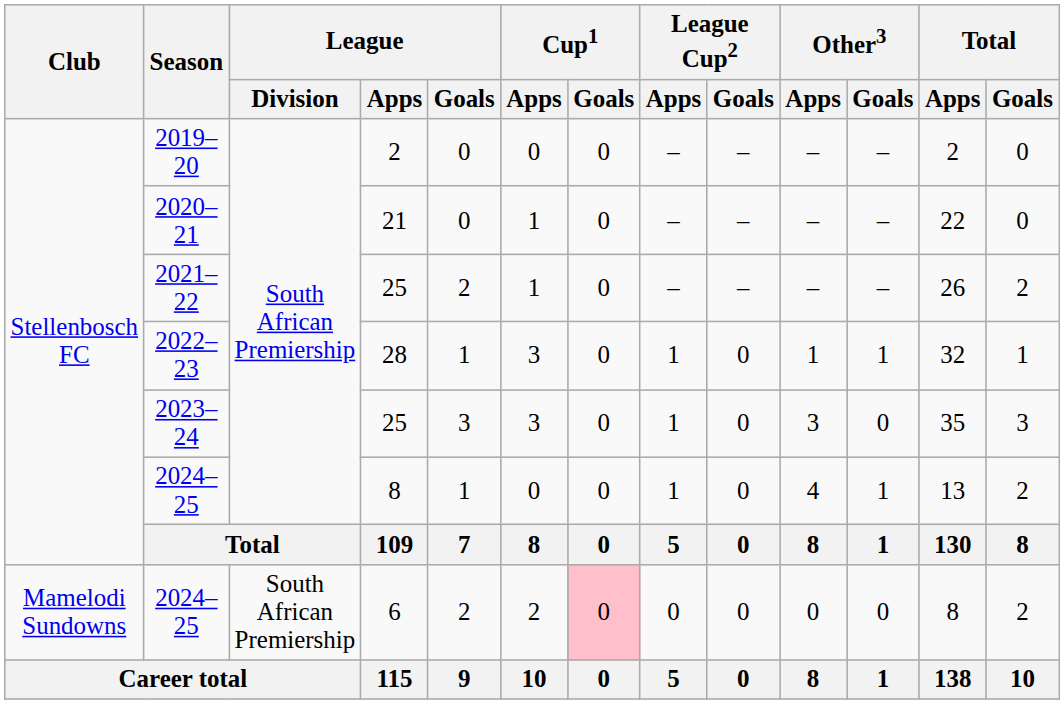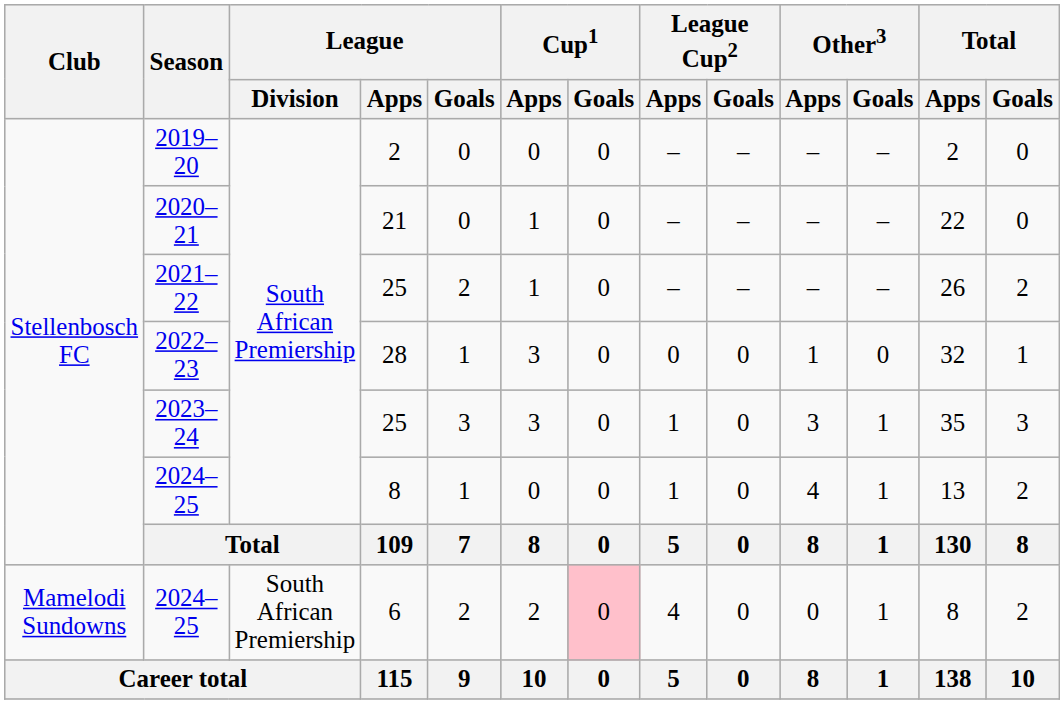 <table class="wikitable" style="text-align: center;">
 <tr>
 <th rowspan=2>Club</th>
 <th rowspan=2>Season</th>
 <th colspan=3>League</th>
 <th colspan=2>Cup<sup>1</sup></th>
 <th colspan=2>League Cup<sup>2</sup></th>
 <th colspan=2>Other<sup>3</sup></th>
 <th colspan=2>Total</th>
 </tr>
 <tr>
 <th>Division</th>
 <th>Apps</th>
 <th>Goals</th>
 <th>Apps</th>
 <th>Goals</th>
 <th>Apps</th>
 <th>Goals</th>
 <th>Apps</th>
 <th>Goals</th>
 <th>Apps</th>
 <th>Goals</th>
 </tr>
 <tr>
 <td rowspan="7"><a href='#'>Stellenbosch FC</a></td>
 <td><a href='#'>2019–20</a></td>
 <td rowspan="6"><a href='#'>South African Premiership</a></td>
 <td>2</td>
 <td>0</td>
 <td>0</td>
 <td>0</td>
 <td>–</td>
 <td>–</td>
 <td>–</td>
 <td>–</td>
 <td>2</td>
 <td>0</td>
 </tr>
 <tr>
 <td><a href='#'>2020–21</a></td>
 <td>21</td>
 <td>0</td>
 <td>1</td>
 <td>0</td>
 <td>–</td>
 <td>–</td>
 <td>–</td>
 <td>–</td>
 <td>22</td>
 <td>0</td>
 </tr>
 <tr>
 <td><a href='#'>2021–22</a></td>
 <td>25</td>
 <td>2</td>
 <td>1</td>
 <td>0</td>
 <td>–</td>
 <td>–</td>
 <td>–</td>
 <td>–</td>
 <td>26</td>
 <td>2</td>
 </tr>
 <tr>
 <td><a href='#'>2022–23</a></td>
 <td>28</td>
 <td>1</td>
 <td>3</td>
 <td>0</td>
+<td>0</td>
+<td>0</td>
 <td>1</td>
 <td>0</td>
-<td>1</td>
-<td>1</td>
 <td>32</td>
 <td>1</td>
 </tr>
 <tr>
 <td><a href='#'>2023–24</a></td>
 <td>25</td>
 <td>3</td>
 <td>3</td>
 <td>0</td>
 <td>1</td>
 <td>0</td>
 <td>3</td>
-<td>0</td>
+<td>1</td>
 <td>35</td>
 <td>3</td>
 </tr>
 <tr>
 <td><a href='#'>2024–25</a></td>
 <td>8</td>
 <td>1</td>
 <td>0</td>
 <td>0</td>
 <td>1</td>
 <td>0</td>
 <td>4</td>
 <td>1</td>
 <td>13</td>
 <td>2</td>
 </tr>
 <tr>
 <th colspan=2>Total</th>
 <th>109</th>
 <th>7</th>
 <th>8</th>
 <th>0</th>
 <th>5</th>
 <th>0</th>
 <th>8</th>
 <th>1</th>
 <th>130</th>
 <th>8</th>
 </tr>
 <tr>
 <td><a href='#'>Mamelodi Sundowns</a></td>
 <td><a href='#'>2024–25</a></td>
 <td>South African Premiership</td>
 <td>6</td>
 <td>2</td>
 <td>2</td>
 <td style="background: pink;">0</td>
+<td>4</td>
 <td>0</td>
 <td>0</td>
-<td>0</td>
-<td>0</td>
+<td>1</td>
 <td>8</td>
 <td>2</td>
 </tr>
 <tr>
 <th colspan="3">Career total</th>
 <th>115</th>
 <th>9</th>
 <th>10</th>
 <th>0</th>
 <th>5</th>
 <th>0</th>
 <th>8</th>
 <th>1</th>
 <th>138</th>
 <th>10</th>
 </tr>
 </table>
